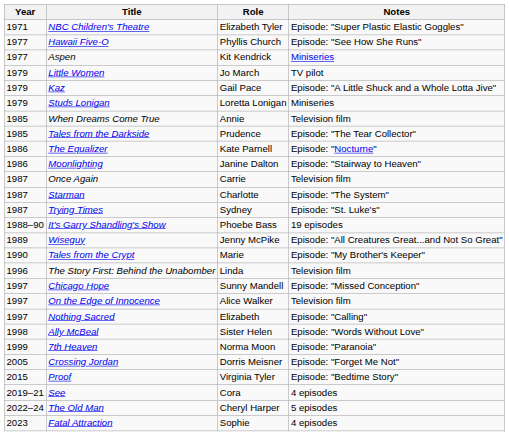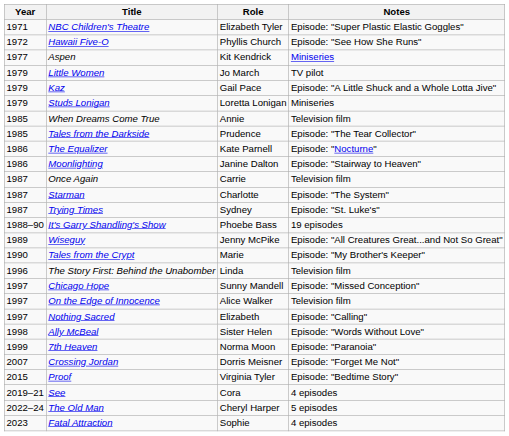 <table class="wikitable sortable" style="min-width:30em">
 <tr>
 <th>Year</th>
 <th>Title</th>
 <th>Role</th>
 <th class="unsortable">Notes</th>
 </tr>
 <tr>
 <td>1971</td>
 <td><em><a href='#'>NBC Children's Theatre</a></em></td>
 <td>Elizabeth Tyler</td>
 <td>Episode: "Super Plastic Elastic Goggles"</td>
 </tr>
 <tr>
-<td>1977</td>
+<td>1972</td>
 <td><em><a href='#'>Hawaii Five-O</a></em></td>
 <td>Phyllis Church</td>
 <td>Episode: "See How She Runs"</td>
 </tr>
 <tr>
 <td>1977</td>
 <td><em>Aspen</em></td>
 <td>Kit Kendrick</td>
 <td><a href='#'>Miniseries</a></td>
 </tr>
 <tr>
 <td>1979</td>
 <td><em><a href='#'>Little Women</a></em></td>
 <td>Jo March</td>
 <td>TV pilot</td>
 </tr>
 <tr>
 <td>1979</td>
 <td><em><a href='#'>Kaz</a></em></td>
 <td>Gail Pace</td>
 <td>Episode: "A Little Shuck and a Whole Lotta Jive"</td>
 </tr>
 <tr>
 <td>1979</td>
 <td><em><a href='#'>Studs Lonigan</a></em></td>
 <td>Loretta Lonigan</td>
 <td>Miniseries</td>
 </tr>
 <tr>
 <td>1985</td>
 <td><em>When Dreams Come True</em></td>
 <td>Annie</td>
 <td>Television film</td>
 </tr>
 <tr>
 <td>1985</td>
 <td><em><a href='#'>Tales from the Darkside</a></em></td>
 <td>Prudence</td>
 <td>Episode: "The Tear Collector"</td>
 </tr>
 <tr>
 <td>1986</td>
 <td><em><a href='#'>The Equalizer</a></em></td>
 <td>Kate Parnell</td>
 <td>Episode: "<a href='#'>Nocturne</a>"</td>
 </tr>
 <tr>
 <td>1986</td>
 <td><em><a href='#'>Moonlighting</a></em></td>
 <td>Janine Dalton</td>
 <td>Episode: "Stairway to Heaven"</td>
 </tr>
 <tr>
 <td>1987</td>
 <td><em>Once Again</em></td>
 <td>Carrie</td>
 <td>Television film</td>
 </tr>
 <tr>
 <td>1987</td>
 <td><em><a href='#'>Starman</a></em></td>
 <td>Charlotte</td>
 <td>Episode: "The System"</td>
 </tr>
 <tr>
 <td>1987</td>
 <td><em><a href='#'>Trying Times</a></em></td>
 <td>Sydney</td>
 <td>Episode: "St. Luke's"</td>
 </tr>
 <tr>
 <td>1988–90</td>
 <td><em><a href='#'>It's Garry Shandling's Show</a></em></td>
 <td>Phoebe Bass</td>
 <td>19 episodes</td>
 </tr>
 <tr>
 <td>1989</td>
 <td><em><a href='#'>Wiseguy</a></em></td>
 <td>Jenny McPike</td>
 <td>Episode: "All Creatures Great...and Not So Great"</td>
 </tr>
 <tr>
 <td>1990</td>
 <td><em><a href='#'>Tales from the Crypt</a></em></td>
 <td>Marie</td>
 <td>Episode: "My Brother's Keeper"</td>
 </tr>
 <tr>
 <td>1996</td>
 <td><em>The Story First: Behind the Unabomber</em></td>
 <td>Linda</td>
 <td>Television film</td>
 </tr>
 <tr>
 <td>1997</td>
 <td><em><a href='#'>Chicago Hope</a></em></td>
 <td>Sunny Mandell</td>
 <td>Episode: "Missed Conception"</td>
 </tr>
 <tr>
 <td>1997</td>
 <td><em><a href='#'>On the Edge of Innocence</a></em></td>
 <td>Alice Walker</td>
 <td>Television film</td>
 </tr>
 <tr>
 <td>1997</td>
 <td><em><a href='#'>Nothing Sacred</a></em></td>
 <td>Elizabeth</td>
 <td>Episode: "Calling"</td>
 </tr>
 <tr>
 <td>1998</td>
 <td><em><a href='#'>Ally McBeal</a></em></td>
 <td>Sister Helen</td>
 <td>Episode: "Words Without Love"</td>
 </tr>
 <tr>
 <td>1999</td>
 <td><em><a href='#'>7th Heaven</a></em></td>
 <td>Norma Moon</td>
 <td>Episode: "Paranoia"</td>
 </tr>
 <tr>
-<td>2005</td>
+<td>2007</td>
 <td><em><a href='#'>Crossing Jordan</a></em></td>
 <td>Dorris Meisner</td>
 <td>Episode: "Forget Me Not"</td>
 </tr>
 <tr>
 <td>2015</td>
 <td><em><a href='#'>Proof</a></em></td>
 <td>Virginia Tyler</td>
 <td>Episode: "Bedtime Story"</td>
 </tr>
 <tr>
 <td>2019–21</td>
 <td><em><a href='#'>See</a></em></td>
 <td>Cora</td>
 <td>4 episodes</td>
 </tr>
 <tr>
 <td>2022–24</td>
 <td><em><a href='#'>The Old Man</a></em></td>
 <td>Cheryl Harper</td>
 <td>5 episodes</td>
 </tr>
 <tr>
 <td>2023</td>
 <td><em><a href='#'>Fatal Attraction</a></em></td>
 <td>Sophie</td>
 <td>4 episodes</td>
 </tr>
 </table>
